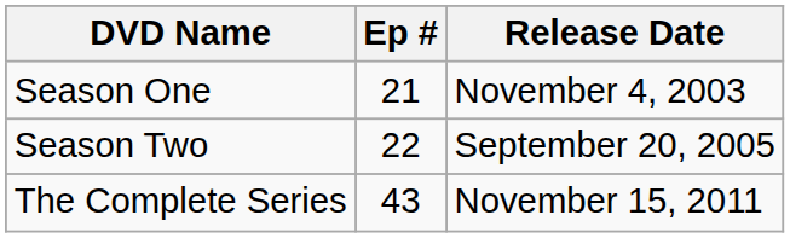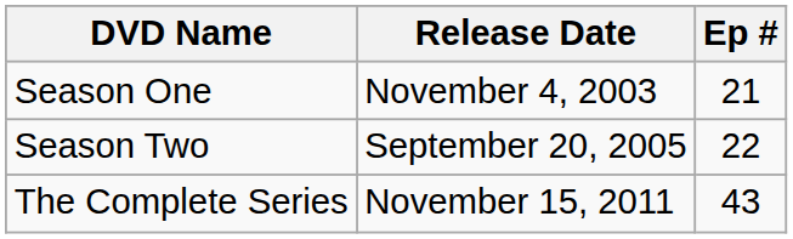 <table class="wikitable">
 <tr>
 <th>DVD Name</th>
+<th>Release Date</th>
 <th>Ep #</th>
-<th>Release Date</th>
 </tr>
 <tr>
 <td>Season One</td>
+<td>November 4, 2003</td>
 <td style="text-align:center;">21</td>
-<td>November 4, 2003</td>
 </tr>
 <tr>
 <td>Season Two</td>
+<td>September 20, 2005</td>
 <td style="text-align:center;">22</td>
-<td>September 20, 2005</td>
 </tr>
 <tr>
 <td>The Complete Series</td>
+<td>November 15, 2011</td>
 <td style="text-align:center;">43</td>
-<td>November 15, 2011</td>
 </tr>
 </table>
